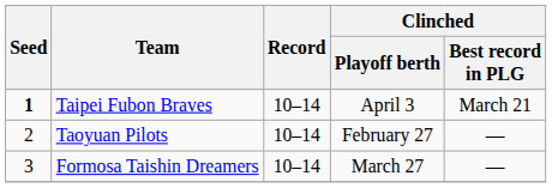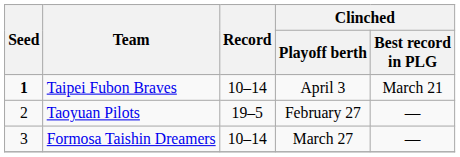 <table class="wikitable"  style="font-size:95%; text-align:center">
 <tr>
 <th rowspan=2>Seed</th>
 <th rowspan=2>Team</th>
 <th rowspan=2>Record</th>
 <th colspan=2>Clinched</th>
 </tr>
 <tr>
 <th>Playoff berth</th>
 <th>Best record<br>in PLG</th>
 </tr>
 <tr>
 <td><strong>1</strong></td>
 <td align=left><a href='#'>Taipei Fubon Braves</a></td>
 <td>10–14</td>
 <td>April 3</td>
 <td>March 21</td>
 </tr>
 <tr>
 <td>2</td>
 <td align=left><a href='#'>Taoyuan Pilots</a></td>
-<td>10–14</td>
+<td>19–5</td>
 <td>February 27</td>
 <td>—</td>
 </tr>
 <tr>
 <td>3</td>
 <td align=left><a href='#'>Formosa Taishin Dreamers</a></td>
 <td>10–14</td>
 <td>March 27</td>
 <td>—</td>
 </tr>
 <tr>
 </tr>
 </table>
